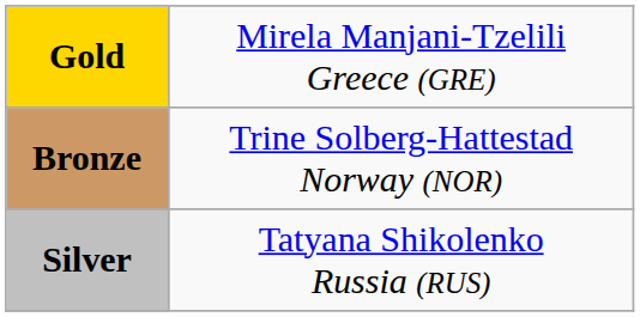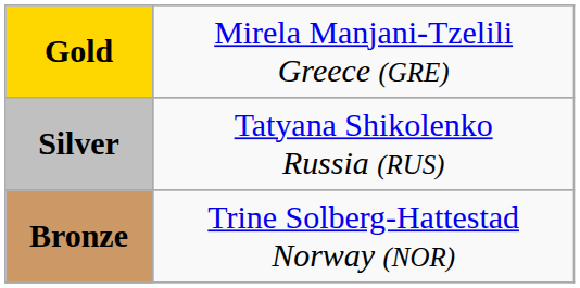 <table class="wikitable" style=" text-align:center; font-size:110%;" width="35%">
 <tr>
 <td bgcolor="gold"><strong>Gold</strong></td>
 <td> <a href='#'>Mirela Manjani-Tzelili</a><br><em>Greece <small>(GRE)</small></em></td>
 </tr>
 <tr>
+<td bgcolor="silver"><strong>Silver</strong></td>
+<td> <a href='#'>Tatyana Shikolenko</a><br><em>Russia <small>(RUS)</small></em></td>
+</tr>
+<tr>
 <td bgcolor="CC9966"><strong>Bronze</strong></td>
 <td> <a href='#'>Trine Solberg-Hattestad</a><br><em>Norway <small>(NOR)</small></em></td>
 </tr>
-<tr>
-<td bgcolor="silver"><strong>Silver</strong></td>
-<td> <a href='#'>Tatyana Shikolenko</a><br><em>Russia <small>(RUS)</small></em></td>
-</tr>
 </table>
